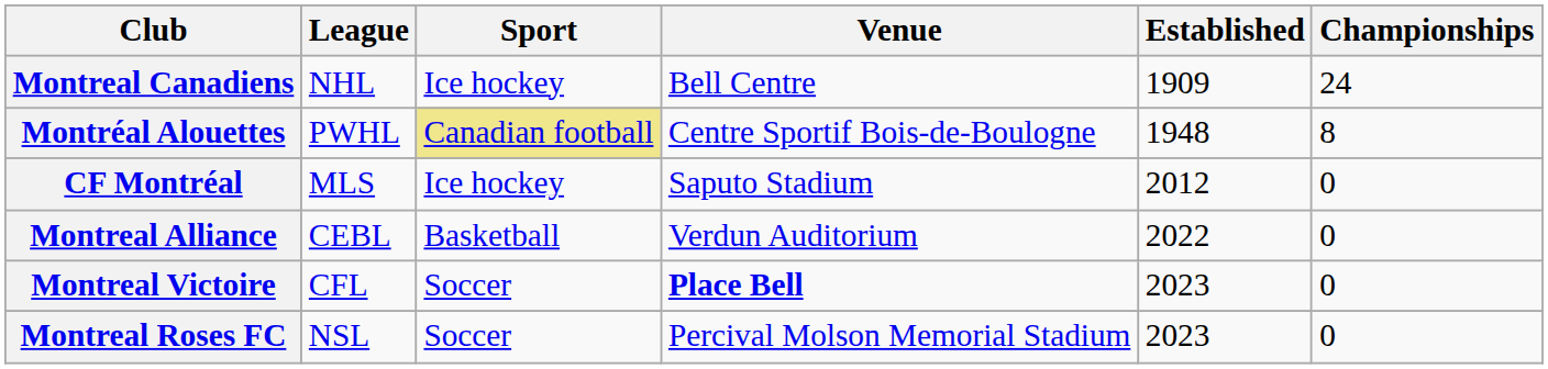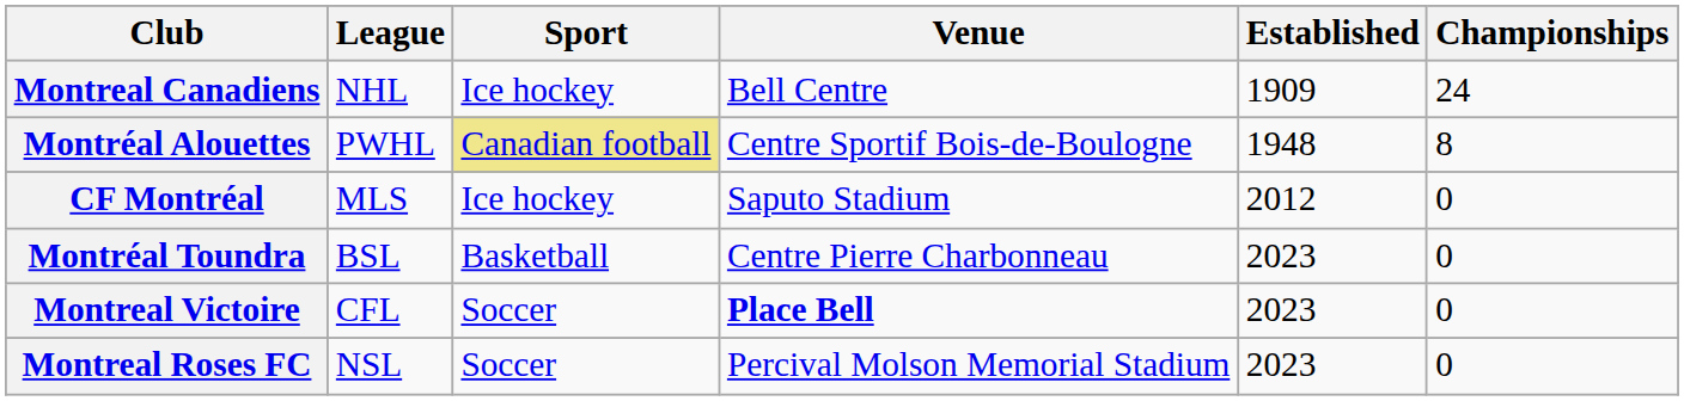 <table class="sortable wikitable">
 <tr>
 <th>Club</th>
 <th>League</th>
 <th>Sport</th>
 <th>Venue</th>
 <th>Established</th>
 <th>Championships</th>
 </tr>
 <tr>
 <th><a href='#'>Montreal Canadiens</a></th>
 <td><a href='#'>NHL</a></td>
 <td><a href='#'>Ice hockey</a></td>
 <td><a href='#'>Bell Centre</a></td>
 <td>1909</td>
 <td>24</td>
 </tr>
 <tr>
 <th><a href='#'>Montréal Alouettes</a></th>
 <td><a href='#'>PWHL</a></td>
 <td style="background: khaki;"><a href='#'>Canadian football</a></td>
 <td><a href='#'>Centre Sportif Bois-de-Boulogne</a></td>
 <td>1948</td>
 <td>8</td>
 </tr>
 <tr>
 <th><a href='#'>CF Montréal</a></th>
 <td><a href='#'>MLS</a></td>
 <td><a href='#'>Ice hockey</a></td>
 <td><a href='#'>Saputo Stadium</a></td>
 <td>2012</td>
 <td>0</td>
 </tr>
 <tr>
-<th><a href='#'>Montreal Alliance</a></th>
-<td><a href='#'>CEBL</a></td>
+<th><a href='#'>Montréal Toundra</a></th>
+<td><a href='#'>BSL</a></td>
 <td><a href='#'>Basketball</a></td>
-<td><a href='#'>Verdun Auditorium</a></td>
-<td>2022</td>
+<td><a href='#'>Centre Pierre Charbonneau</a></td>
+<td>2023</td>
 <td>0</td>
 </tr>
 <tr>
 <th><a href='#'>Montreal Victoire</a></th>
 <td><a href='#'>CFL</a></td>
 <td><a href='#'>Soccer</a></td>
 <td><strong><a href='#'>Place Bell</a></strong></td>
 <td>2023</td>
 <td>0</td>
 </tr>
 <tr>
 <th><a href='#'>Montreal Roses FC</a></th>
 <td><a href='#'>NSL</a></td>
 <td><a href='#'>Soccer</a></td>
 <td><a href='#'>Percival Molson Memorial Stadium</a></td>
 <td>2023</td>
 <td>0</td>
 </tr>
 </table>
